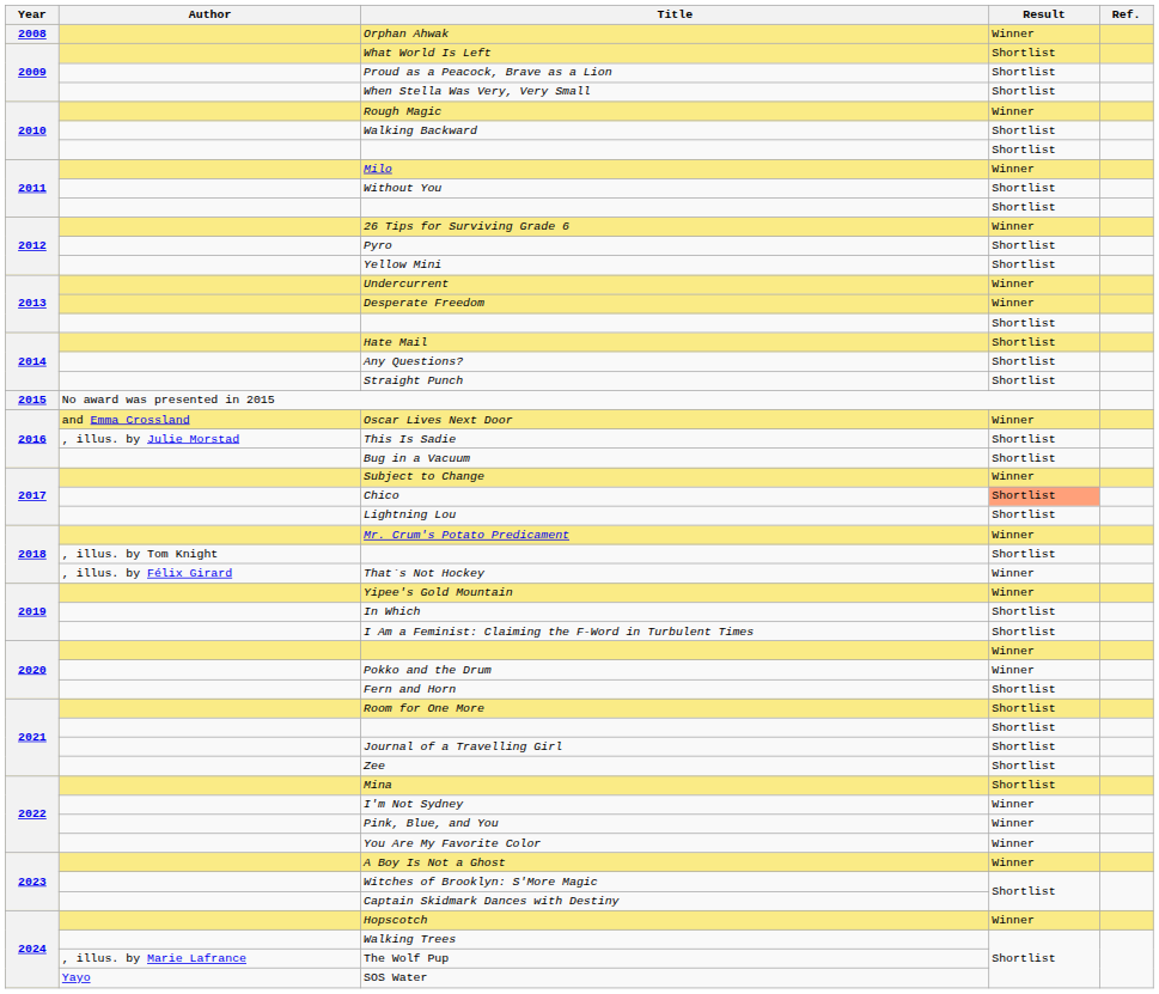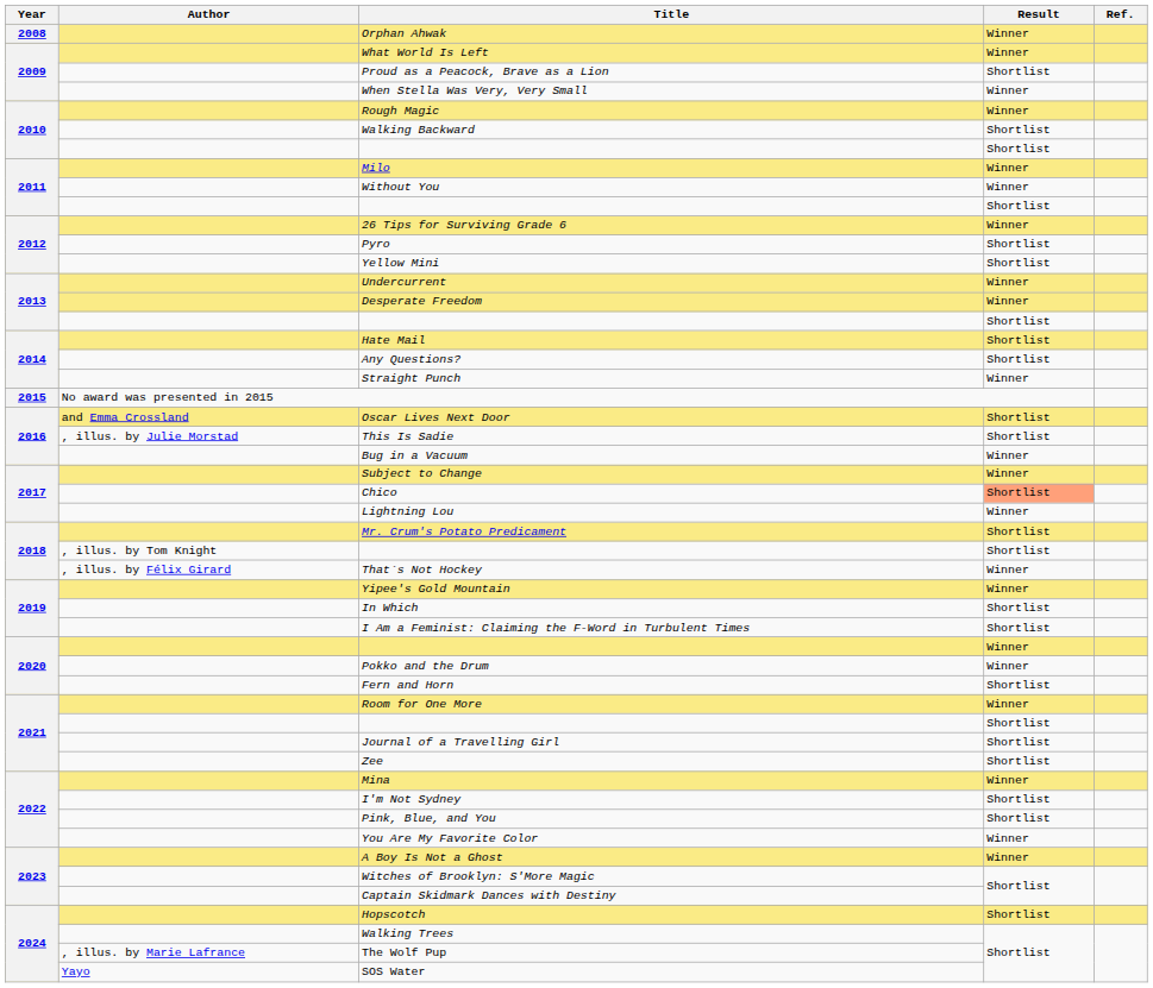 <table class="wikitable sortable mw-collapsible" width=100%>
 <tr>
 <th>Year</th>
 <th>Author</th>
 <th>Title</th>
 <th>Result</th>
 <th>Ref.</th>
 </tr>
 <tr style="background:#FAEB86">
 <th><a href='#'>2008</a></th>
 <td></td>
 <td><em>Orphan Ahwak</em></td>
 <td>Winner</td>
 <td></td>
 </tr>
 <tr style="background:#FAEB86">
 <th rowspan="3"><a href='#'>2009</a></th>
 <td></td>
 <td><em>What World Is Left</em></td>
-<td>Shortlist</td>
+<td>Winner</td>
 <td></td>
 </tr>
 <tr>
 <td></td>
 <td><em>Proud as a Peacock, Brave as a Lion</em></td>
 <td>Shortlist</td>
 <td></td>
 </tr>
 <tr>
 <td></td>
 <td><em>When Stella Was Very, Very Small</em></td>
-<td>Shortlist</td>
+<td>Winner</td>
 <td></td>
 </tr>
 <tr style="background:#FAEB86">
 <th rowspan="3"><a href='#'>2010</a></th>
 <td></td>
 <td><em>Rough Magic</em></td>
 <td>Winner</td>
 <td></td>
 </tr>
 <tr>
 <td></td>
 <td><em>Walking Backward</em></td>
 <td>Shortlist</td>
 <td></td>
 </tr>
 <tr>
 <td></td>
 <td></td>
 <td>Shortlist</td>
 <td></td>
 </tr>
 <tr style="background:#FAEB86">
 <th rowspan="3"><a href='#'>2011</a></th>
 <td></td>
 <td><em><a href='#'>Milo</a></em></td>
 <td>Winner</td>
 <td></td>
 </tr>
 <tr>
 <td></td>
 <td><em>Without You</em></td>
-<td>Shortlist</td>
+<td>Winner</td>
 <td></td>
 </tr>
 <tr>
 <td></td>
 <td></td>
 <td>Shortlist</td>
 <td></td>
 </tr>
 <tr style="background:#FAEB86">
 <th rowspan="3"><a href='#'>2012</a></th>
 <td></td>
 <td><em>26 Tips for Surviving Grade 6</em></td>
 <td>Winner</td>
 <td></td>
 </tr>
 <tr>
 <td></td>
 <td><em>Pyro</em></td>
 <td>Shortlist</td>
 <td></td>
 </tr>
 <tr>
 <td></td>
 <td><em>Yellow Mini</em></td>
 <td>Shortlist</td>
 <td></td>
 </tr>
 <tr style="background:#FAEB86">
 <th rowspan="3"><a href='#'>2013</a></th>
 <td></td>
 <td><em>Undercurrent</em></td>
 <td>Winner</td>
 <td></td>
 </tr>
 <tr style="background:#FAEB86">
 <td></td>
 <td><em>Desperate Freedom</em></td>
 <td>Winner</td>
 <td></td>
 </tr>
 <tr>
 <td></td>
 <td></td>
 <td>Shortlist</td>
 <td></td>
 </tr>
 <tr style="background:#FAEB86">
 <th rowspan="3"><a href='#'>2014</a></th>
 <td></td>
 <td><em>Hate Mail</em></td>
 <td>Shortlist</td>
 <td></td>
 </tr>
 <tr>
 <td></td>
 <td><em>Any Questions?</em></td>
 <td>Shortlist</td>
 <td></td>
 </tr>
 <tr>
 <td></td>
 <td><em>Straight Punch</em></td>
-<td>Shortlist</td>
+<td>Winner</td>
 <td></td>
 </tr>
 <tr>
 <th><a href='#'>2015</a></th>
 <td colspan="3">No award was presented in 2015</td>
 <td></td>
 </tr>
 <tr style="background:#FAEB86">
 <th rowspan="3"><a href='#'>2016</a></th>
 <td> and <a href='#'>Emma Crossland</a></td>
 <td><em>Oscar Lives Next Door</em></td>
-<td>Winner</td>
+<td>Shortlist</td>
 <td></td>
 </tr>
 <tr>
 <td>, illus. by <a href='#'>Julie Morstad</a></td>
 <td><em>This Is Sadie</em></td>
 <td>Shortlist</td>
 <td></td>
 </tr>
 <tr>
 <td></td>
 <td><em>Bug in a Vacuum</em></td>
-<td>Shortlist</td>
+<td>Winner</td>
 <td></td>
 </tr>
 <tr style="background:#FAEB86">
 <th rowspan="3"><a href='#'>2017</a></th>
 <td></td>
 <td><em>Subject to Change</em></td>
 <td>Winner</td>
 <td></td>
 </tr>
 <tr>
 <td></td>
 <td><em>Chico</em></td>
 <td style="background: lightsalmon;">Shortlist</td>
 <td></td>
 </tr>
 <tr>
 <td></td>
 <td><em>Lightning Lou</em></td>
-<td>Shortlist</td>
+<td>Winner</td>
 <td></td>
 </tr>
 <tr style="background:#FAEB86">
 <th rowspan="3"><a href='#'>2018</a></th>
 <td></td>
 <td><em><a href='#'>Mr. Crum's Potato Predicament</a></em></td>
-<td>Winner</td>
+<td>Shortlist</td>
 <td></td>
 </tr>
 <tr>
 <td>, illus. by Tom Knight</td>
 <td></td>
 <td>Shortlist</td>
 <td></td>
 </tr>
 <tr>
 <td>, illus. by <a href='#'>Félix Girard</a></td>
 <td><em>That`s Not Hockey</em></td>
 <td>Winner</td>
 <td></td>
 </tr>
 <tr style="background:#FAEB86">
 <th rowspan="3"><a href='#'>2019</a></th>
 <td></td>
 <td><em>Yipee's Gold Mountain</em></td>
 <td>Winner</td>
 <td></td>
 </tr>
 <tr>
 <td></td>
 <td><em>In Which</em></td>
 <td>Shortlist</td>
 <td></td>
 </tr>
 <tr>
 <td></td>
 <td><em>I Am a Feminist: Claiming the F-Word in Turbulent Times</em></td>
 <td>Shortlist</td>
 <td></td>
 </tr>
 <tr style="background:#FAEB86">
 <th rowspan="3"><a href='#'>2020</a></th>
 <td></td>
 <td><em></em></td>
 <td>Winner</td>
 <td></td>
 </tr>
 <tr>
 <td></td>
 <td><em>Pokko and the Drum</em></td>
 <td>Winner</td>
 <td></td>
 </tr>
 <tr>
 <td></td>
 <td><em>Fern and Horn</em></td>
 <td>Shortlist</td>
 <td></td>
 </tr>
 <tr style="background:#FAEB86">
 <th rowspan="4"><a href='#'>2021</a></th>
 <td></td>
 <td><em>Room for One More</em></td>
-<td>Shortlist</td>
+<td>Winner</td>
 <td></td>
 </tr>
 <tr>
 <td></td>
 <td></td>
 <td>Shortlist</td>
 <td></td>
 </tr>
 <tr>
 <td></td>
 <td><em>Journal of a Travelling Girl</em></td>
 <td>Shortlist</td>
 <td></td>
 </tr>
 <tr>
 <td></td>
 <td><em>Zee</em></td>
 <td>Shortlist</td>
 <td></td>
 </tr>
 <tr style="background:#FAEB86">
 <th rowspan="4"><a href='#'>2022</a></th>
 <td></td>
 <td><em>Mina</em></td>
+<td>Winner</td>
+<td></td>
+</tr>
+<tr>
+<td></td>
+<td><em>I'm Not Sydney</em></td>
 <td>Shortlist</td>
 <td></td>
 </tr>
 <tr>
 <td></td>
-<td><em>I'm Not Sydney</em></td>
-<td>Winner</td>
-<td></td>
-</tr>
-<tr>
-<td></td>
 <td><em>Pink, Blue, and You</em></td>
-<td>Winner</td>
+<td>Shortlist</td>
 <td></td>
 </tr>
 <tr>
 <td></td>
 <td><em>You Are My Favorite Color</em></td>
 <td>Winner</td>
 <td></td>
 </tr>
 <tr style="background:#FAEB86">
 <th rowspan="3"><a href='#'>2023</a></th>
 <td></td>
 <td><em>A Boy Is Not a Ghost</em></td>
 <td>Winner</td>
 <td></td>
 </tr>
 <tr>
 <td></td>
 <td><em>Witches of Brooklyn: S'More Magic</em></td>
 <td rowspan=2>Shortlist</td>
 <td rowspan=2></td>
 </tr>
 <tr>
 <td></td>
 <td><em>Captain Skidmark Dances with Destiny</em></td>
 </tr>
 <tr style="background:#FAEB86">
 <th rowspan="4"><a href='#'>2024</a></th>
 <td></td>
 <td><em>Hopscotch</em></td>
-<td>Winner</td>
+<td>Shortlist</td>
 <td></td>
 </tr>
 <tr>
 <td></td>
 <td><em>Walking Trees</td>
 <td rowspan=3>Shortlist</td>
 <td rowspan=3></td>
 </tr>
 <tr>
 <td>, illus. by <a href='#'>Marie Lafrance</a></td>
 <td></em>The Wolf Pup<em></td>
 </tr>
 <tr>
 <td><a href='#'>Yayo</a></td>
 <td></em>SOS Water<em></td>
 </tr>
 </table>
